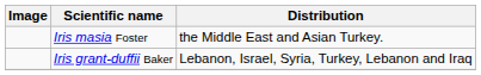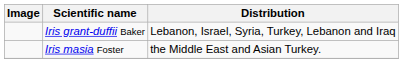 <table class="wikitable">
 <tr>
 <th>Image</th>
 <th>Scientific name</th>
 <th>Distribution</th>
 </tr>
 <tr>
 <td></td>
+<td><em><a href='#'>Iris grant-duffii</a></em> <small>Baker</small></td>
+<td>Lebanon, Israel, Syria, Turkey, Lebanon and Iraq</td>
+</tr>
+<tr>
+<td></td>
 <td><em><a href='#'>Iris masia</a></em> <small>Foster</small></td>
 <td>the Middle East and Asian Turkey.</td>
 </tr>
 <tr>
-<td></td>
-<td><em><a href='#'>Iris grant-duffii</a></em> <small>Baker</small></td>
-<td>Lebanon, Israel, Syria, Turkey, Lebanon and Iraq</td>
-</tr>
-<tr>
 </tr>
 </table>
